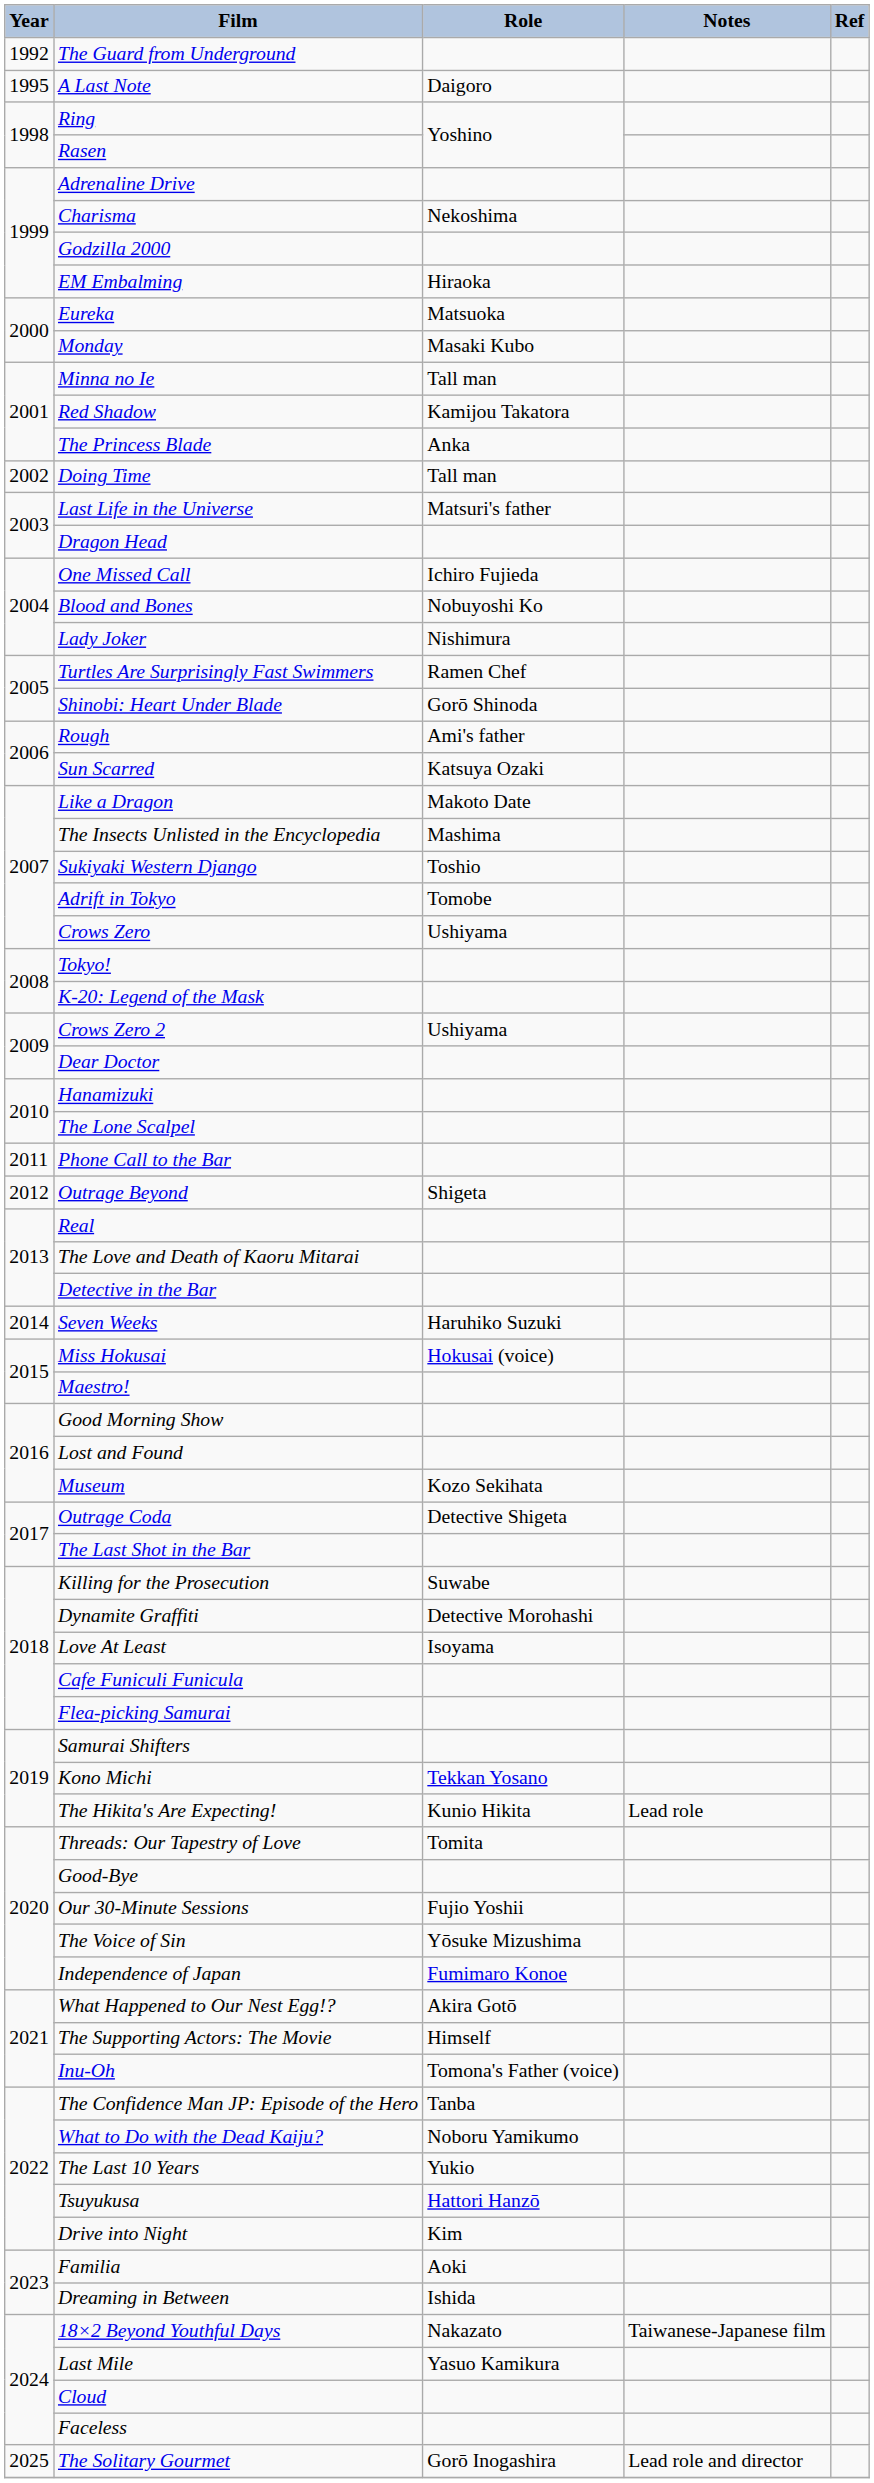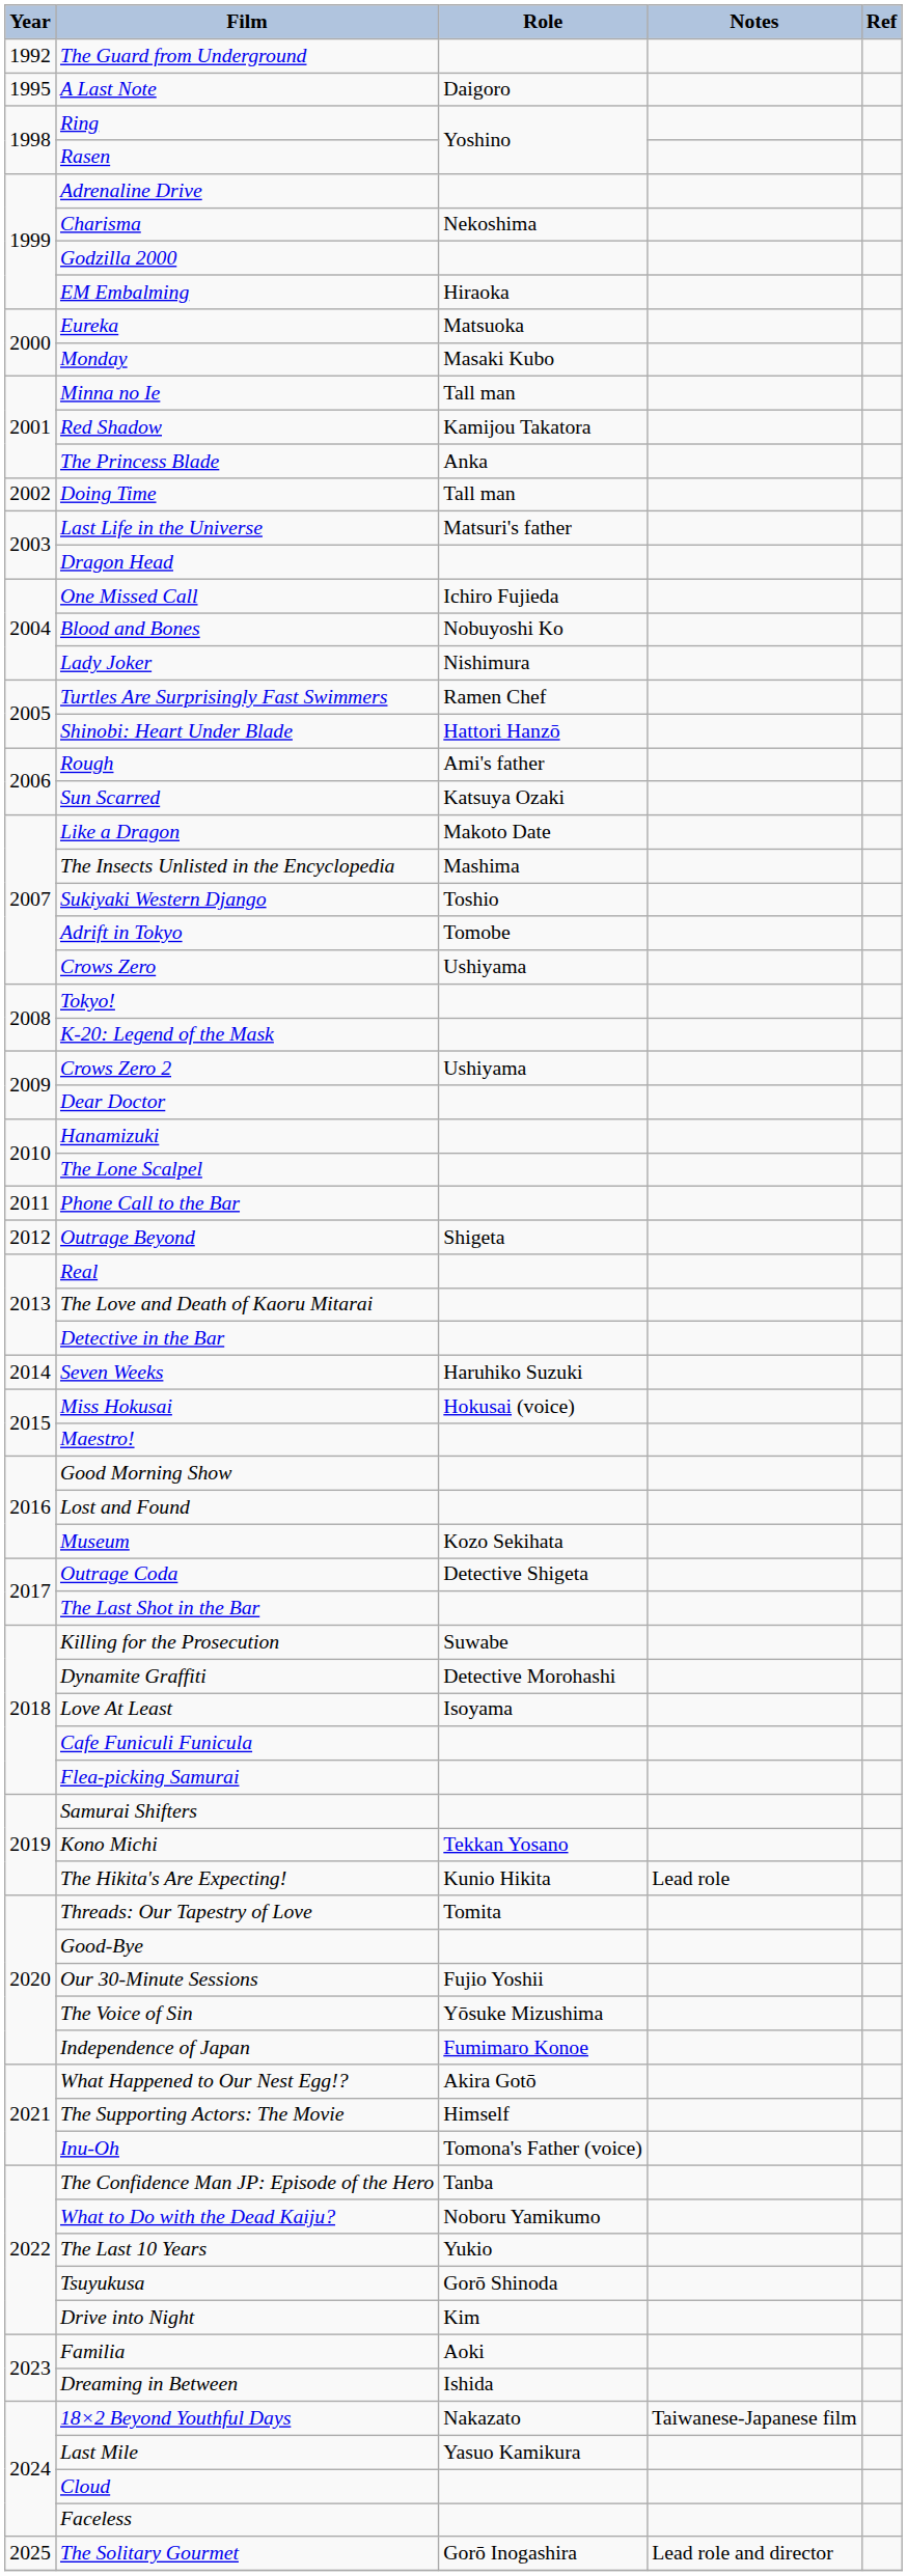 <table class="wikitable" style="font-size:90%;">
 <tr>
 <th style="background:#B0C4DE;">Year</th>
 <th style="background:#B0C4DE;">Film</th>
 <th style="background:#B0C4DE;">Role</th>
 <th style="background:#B0C4DE;">Notes</th>
 <th style="background:#B0C4DE;">Ref</th>
 </tr>
 <tr>
 <td>1992</td>
 <td><em><a href='#'>The Guard from Underground</a></em></td>
 <td></td>
 <td></td>
 <td></td>
 </tr>
 <tr>
 <td>1995</td>
 <td><em><a href='#'>A Last Note</a></em></td>
 <td>Daigoro</td>
 <td></td>
 <td></td>
 </tr>
 <tr>
 <td rowspan="2">1998</td>
 <td><em><a href='#'>Ring</a></em></td>
 <td rowspan="2">Yoshino</td>
 <td></td>
 <td></td>
 </tr>
 <tr>
 <td><em><a href='#'>Rasen</a></em></td>
 <td></td>
 <td></td>
 </tr>
 <tr>
 <td rowspan="4">1999</td>
 <td><em><a href='#'>Adrenaline Drive</a></em></td>
 <td></td>
 <td></td>
 <td></td>
 </tr>
 <tr>
 <td><em><a href='#'>Charisma</a></em></td>
 <td>Nekoshima</td>
 <td></td>
 <td></td>
 </tr>
 <tr>
 <td><em><a href='#'>Godzilla 2000</a></em></td>
 <td></td>
 <td></td>
 <td></td>
 </tr>
 <tr>
 <td><em><a href='#'>EM Embalming</a></em></td>
 <td>Hiraoka</td>
 <td></td>
 <td></td>
 </tr>
 <tr>
 <td rowspan="2">2000</td>
 <td><em><a href='#'>Eureka</a></em></td>
 <td>Matsuoka</td>
 <td></td>
 <td></td>
 </tr>
 <tr>
 <td><em><a href='#'>Monday</a></em></td>
 <td>Masaki Kubo</td>
 <td></td>
 <td></td>
 </tr>
 <tr>
 <td rowspan="3">2001</td>
 <td><em><a href='#'>Minna no Ie</a></em></td>
 <td>Tall man</td>
 <td></td>
 <td></td>
 </tr>
 <tr>
 <td><em><a href='#'>Red Shadow</a></em></td>
 <td>Kamijou Takatora</td>
 <td></td>
 <td></td>
 </tr>
 <tr>
 <td><em><a href='#'>The Princess Blade</a></em></td>
 <td>Anka</td>
 <td></td>
 <td></td>
 </tr>
 <tr>
 <td>2002</td>
 <td><em><a href='#'>Doing Time</a></em></td>
 <td>Tall man</td>
 <td></td>
 <td></td>
 </tr>
 <tr>
 <td rowspan="2">2003</td>
 <td><em><a href='#'>Last Life in the Universe</a></em></td>
 <td>Matsuri's father</td>
 <td></td>
 <td></td>
 </tr>
 <tr>
 <td><em><a href='#'>Dragon Head</a></em></td>
 <td></td>
 <td></td>
 <td></td>
 </tr>
 <tr>
 <td rowspan="3">2004</td>
 <td><em><a href='#'>One Missed Call</a></em></td>
 <td>Ichiro Fujieda</td>
 <td></td>
 <td></td>
 </tr>
 <tr>
 <td><em><a href='#'>Blood and Bones</a></em></td>
 <td>Nobuyoshi Ko</td>
 <td></td>
 <td></td>
 </tr>
 <tr>
 <td><em><a href='#'>Lady Joker</a></em></td>
 <td>Nishimura</td>
 <td></td>
 <td></td>
 </tr>
 <tr>
 <td rowspan="2">2005</td>
 <td><em><a href='#'>Turtles Are Surprisingly Fast Swimmers</a></em></td>
 <td>Ramen Chef</td>
 <td></td>
 <td></td>
 </tr>
 <tr>
 <td><em><a href='#'>Shinobi: Heart Under Blade</a></em></td>
-<td>Gorō Shinoda</td>
+<td><a href='#'>Hattori Hanzō</a></td>
 <td></td>
 <td></td>
 </tr>
 <tr>
 <td rowspan="2">2006</td>
 <td><em><a href='#'>Rough</a></em></td>
 <td>Ami's father</td>
 <td></td>
 <td></td>
 </tr>
 <tr>
 <td><em><a href='#'>Sun Scarred</a></em></td>
 <td>Katsuya Ozaki</td>
 <td></td>
 <td></td>
 </tr>
 <tr>
 <td rowspan="5">2007</td>
 <td><em><a href='#'>Like a Dragon</a></em></td>
 <td>Makoto Date</td>
 <td></td>
 <td></td>
 </tr>
 <tr>
 <td><em>The Insects Unlisted in the Encyclopedia</em></td>
 <td>Mashima</td>
 <td></td>
 <td></td>
 </tr>
 <tr>
 <td><em><a href='#'>Sukiyaki Western Django</a></em></td>
 <td>Toshio</td>
 <td></td>
 <td></td>
 </tr>
 <tr>
 <td><em><a href='#'>Adrift in Tokyo</a></em></td>
 <td>Tomobe</td>
 <td></td>
 <td></td>
 </tr>
 <tr>
 <td><em><a href='#'>Crows Zero</a></em></td>
 <td>Ushiyama</td>
 <td></td>
 <td></td>
 </tr>
 <tr>
 <td rowspan="2">2008</td>
 <td><em><a href='#'>Tokyo!</a></em></td>
 <td></td>
 <td></td>
 <td></td>
 </tr>
 <tr>
 <td><em><a href='#'>K-20: Legend of the Mask</a></em></td>
 <td></td>
 <td></td>
 <td></td>
 </tr>
 <tr>
 <td rowspan="2">2009</td>
 <td><em><a href='#'>Crows Zero 2</a></em></td>
 <td>Ushiyama</td>
 <td></td>
 <td></td>
 </tr>
 <tr>
 <td><em><a href='#'>Dear Doctor</a></em></td>
 <td></td>
 <td></td>
 <td></td>
 </tr>
 <tr>
 <td rowspan="2">2010</td>
 <td><em><a href='#'>Hanamizuki</a></em></td>
 <td></td>
 <td></td>
 <td></td>
 </tr>
 <tr>
 <td><em><a href='#'>The Lone Scalpel</a></em></td>
 <td></td>
 <td></td>
 <td></td>
 </tr>
 <tr>
 <td>2011</td>
 <td><em><a href='#'>Phone Call to the Bar</a></em></td>
 <td></td>
 <td></td>
 <td></td>
 </tr>
 <tr>
 <td>2012</td>
 <td><em><a href='#'>Outrage Beyond</a></em></td>
 <td>Shigeta</td>
 <td></td>
 <td></td>
 </tr>
 <tr>
 <td rowspan="3">2013</td>
 <td><em><a href='#'>Real</a></em></td>
 <td></td>
 <td></td>
 <td></td>
 </tr>
 <tr>
 <td><em>The Love and Death of Kaoru Mitarai</em></td>
 <td></td>
 <td></td>
 <td></td>
 </tr>
 <tr>
 <td><em><a href='#'>Detective in the Bar</a></em></td>
 <td></td>
 <td></td>
 <td></td>
 </tr>
 <tr>
 <td>2014</td>
 <td><em><a href='#'>Seven Weeks</a></em></td>
 <td>Haruhiko Suzuki</td>
 <td></td>
 <td></td>
 </tr>
 <tr>
 <td rowspan="2">2015</td>
 <td><em><a href='#'>Miss Hokusai</a></em></td>
 <td><a href='#'>Hokusai</a> (voice)</td>
 <td></td>
 <td></td>
 </tr>
 <tr>
 <td><em><a href='#'>Maestro!</a></em></td>
 <td></td>
 <td></td>
 <td></td>
 </tr>
 <tr>
 <td rowspan="3">2016</td>
 <td><em>Good Morning Show</em></td>
 <td></td>
 <td></td>
 <td></td>
 </tr>
 <tr>
 <td><em>Lost and Found</em></td>
 <td></td>
 <td></td>
 <td></td>
 </tr>
 <tr>
 <td><em><a href='#'>Museum</a></em></td>
 <td>Kozo Sekihata</td>
 <td></td>
 <td></td>
 </tr>
 <tr>
 <td rowspan="2">2017</td>
 <td><em><a href='#'>Outrage Coda</a></em></td>
 <td>Detective Shigeta</td>
 <td></td>
 <td></td>
 </tr>
 <tr>
 <td><em><a href='#'>The Last Shot in the Bar</a></em></td>
 <td></td>
 <td></td>
 <td></td>
 </tr>
 <tr>
 <td rowspan="5">2018</td>
 <td><em>Killing for the Prosecution</em></td>
 <td>Suwabe</td>
 <td></td>
 <td></td>
 </tr>
 <tr>
 <td><em>Dynamite Graffiti</em></td>
 <td>Detective Morohashi</td>
 <td></td>
 <td></td>
 </tr>
 <tr>
 <td><em>Love At Least</em></td>
 <td>Isoyama</td>
 <td></td>
 <td></td>
 </tr>
 <tr>
 <td><em><a href='#'>Cafe Funiculi Funicula</a></em></td>
 <td></td>
 <td></td>
 <td></td>
 </tr>
 <tr>
 <td><em><a href='#'>Flea-picking Samurai</a></em></td>
 <td></td>
 <td></td>
 <td></td>
 </tr>
 <tr>
 <td rowspan="3">2019</td>
 <td><em>Samurai Shifters</em></td>
 <td></td>
 <td></td>
 <td></td>
 </tr>
 <tr>
 <td><em>Kono Michi</em></td>
 <td><a href='#'>Tekkan Yosano</a></td>
 <td></td>
 <td></td>
 </tr>
 <tr>
 <td><em>The Hikita's Are Expecting!</em></td>
 <td>Kunio Hikita</td>
 <td>Lead role</td>
 <td></td>
 </tr>
 <tr>
 <td rowspan="5">2020</td>
 <td><em>Threads: Our Tapestry of Love</em></td>
 <td>Tomita</td>
 <td></td>
 <td></td>
 </tr>
 <tr>
 <td><em>Good-Bye</em></td>
 <td></td>
 <td></td>
 <td></td>
 </tr>
 <tr>
 <td><em>Our 30-Minute Sessions</em></td>
 <td>Fujio Yoshii</td>
 <td></td>
 <td></td>
 </tr>
 <tr>
 <td><em>The Voice of Sin</em></td>
 <td>Yōsuke Mizushima</td>
 <td></td>
 <td></td>
 </tr>
 <tr>
 <td><em>Independence of Japan</em></td>
 <td><a href='#'>Fumimaro Konoe</a></td>
 <td></td>
 <td></td>
 </tr>
 <tr>
 <td rowspan="3">2021</td>
 <td><em>What Happened to Our Nest Egg!?</em></td>
 <td>Akira Gotō</td>
 <td></td>
 <td></td>
 </tr>
 <tr>
 <td><em>The Supporting Actors: The Movie</em></td>
 <td>Himself</td>
 <td></td>
 <td></td>
 </tr>
 <tr>
 <td><em><a href='#'>Inu-Oh</a></em></td>
 <td>Tomona's Father (voice)</td>
 <td></td>
 <td></td>
 </tr>
 <tr>
 <td rowspan="5">2022</td>
 <td><em>The Confidence Man JP: Episode of the Hero</em></td>
 <td>Tanba</td>
 <td></td>
 <td></td>
 </tr>
 <tr>
 <td><em><a href='#'>What to Do with the Dead Kaiju?</a></em></td>
 <td>Noboru Yamikumo</td>
 <td></td>
 <td></td>
 </tr>
 <tr>
 <td><em>The Last 10 Years</em></td>
 <td>Yukio</td>
 <td></td>
 <td></td>
 </tr>
 <tr>
 <td><em>Tsuyukusa</em></td>
-<td><a href='#'>Hattori Hanzō</a></td>
+<td>Gorō Shinoda</td>
 <td></td>
 <td></td>
 </tr>
 <tr>
 <td><em>Drive into Night</em></td>
 <td>Kim</td>
 <td></td>
 <td></td>
 </tr>
 <tr>
 <td rowspan="2">2023</td>
 <td><em>Familia</em></td>
 <td>Aoki</td>
 <td></td>
 <td></td>
 </tr>
 <tr>
 <td><em>Dreaming in Between</em></td>
 <td>Ishida</td>
 <td></td>
 <td></td>
 </tr>
 <tr>
 <td rowspan="4">2024</td>
 <td><em><a href='#'>18×2 Beyond Youthful Days</a></em></td>
 <td>Nakazato</td>
 <td>Taiwanese-Japanese film</td>
 <td></td>
 </tr>
 <tr>
 <td><em>Last Mile</em></td>
 <td>Yasuo Kamikura</td>
 <td></td>
 <td></td>
 </tr>
 <tr>
 <td><em><a href='#'>Cloud</a></em></td>
 <td></td>
 <td></td>
 <td></td>
 </tr>
 <tr>
 <td><em>Faceless</em></td>
 <td></td>
 <td></td>
 <td></td>
 </tr>
 <tr>
 <td>2025</td>
 <td><em><a href='#'>The Solitary Gourmet</a></em></td>
 <td>Gorō Inogashira</td>
 <td>Lead role and director</td>
 <td></td>
 </tr>
 <tr>
 </tr>
 </table>
